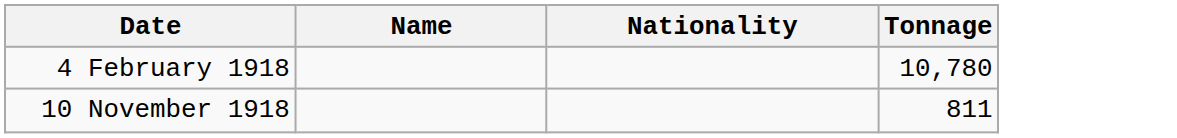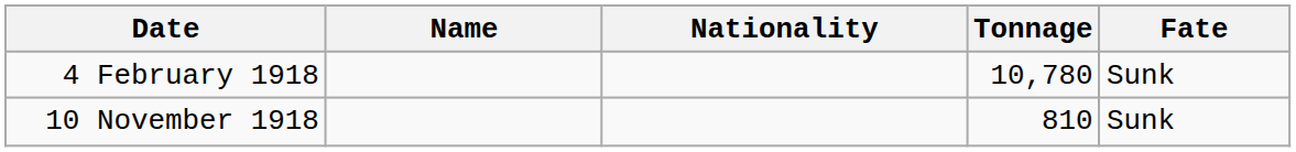 <table class="wikitable sortable">
 <tr>
 <th width="140px">Date</th>
 <th width="120px">Name</th>
 <th width="160px">Nationality</th>
 <th width="25px">Tonnage</th>
+<th width="80px">Fate</th>
 </tr>
 <tr>
 <td align="right">4 February 1918</td>
 <td align="left"></td>
 <td align="left"></td>
 <td align="right">10,780</td>
+<td align="left">Sunk</td>
 </tr>
 <tr>
 <td align="right">10 November 1918</td>
 <td align="left"></td>
 <td align="left"></td>
-<td align="right">811</td>
+<td align="right">810</td>
+<td align="left">Sunk</td>
 </tr>
 </table>
